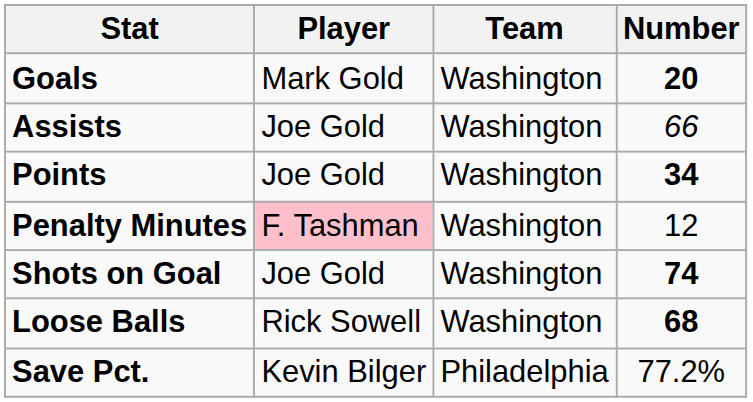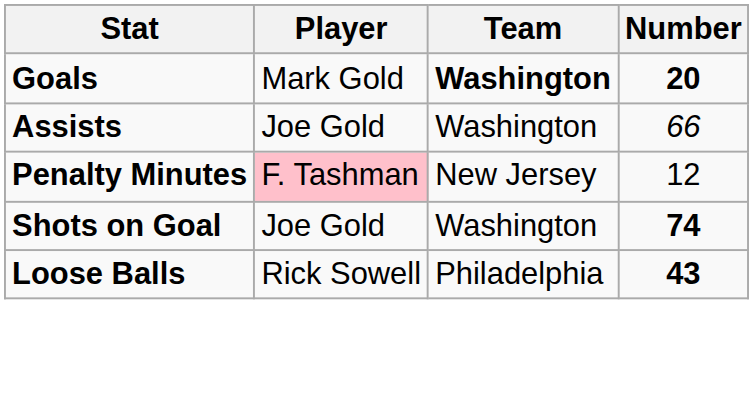 <table class="wikitable">
 <tr>
 <th>Stat</th>
 <th>Player</th>
 <th>Team</th>
 <th>Number</th>
 </tr>
 <tr>
 <td><strong>Goals</strong></td>
 <td>Mark Gold</td>
-<td>Washington</td>
+<td><strong>Washington</strong></td>
 <td align="center"><strong>20</strong></td>
 </tr>
 <tr>
 <td><strong>Assists</strong></td>
 <td>Joe Gold</td>
 <td>Washington</td>
 <td align="center"><em>66</em></td>
 </tr>
 <tr>
-<td><strong>Points</strong></td>
-<td>Joe Gold</td>
-<td>Washington</td>
-<td align="center"><strong>34</strong></td>
-</tr>
-<tr>
 <td><strong>Penalty Minutes</strong></td>
 <td style="background: pink;">F. Tashman</td>
-<td>Washington</td>
+<td>New Jersey</td>
 <td align="center">12</td>
 </tr>
 <tr>
 <td><strong>Shots on Goal</strong></td>
 <td>Joe Gold</td>
 <td>Washington</td>
 <td align="center"><strong>74</strong></td>
 </tr>
 <tr>
 <td><strong>Loose Balls</strong></td>
 <td>Rick Sowell</td>
-<td>Washington</td>
-<td align="center"><strong>68</strong></td>
-</tr>
-<tr>
-<td><strong>Save Pct.</strong></td>
-<td>Kevin Bilger</td>
 <td>Philadelphia</td>
-<td align="center">77.2%</td>
+<td align="center"><strong>43</strong></td>
 </tr>
 </table>
